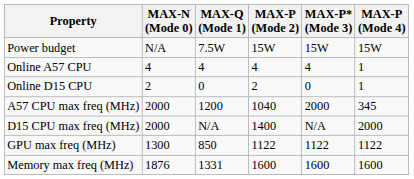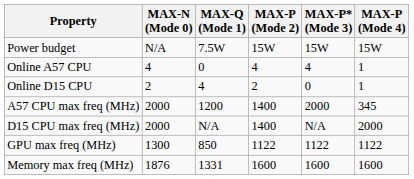 <table class="wikitable">
 <tr>
 <th>Property</th>
 <th>MAX-N<br>(Mode 0)</th>
 <th>MAX-Q<br>(Mode 1)</th>
 <th>MAX-P<br>(Mode 2)</th>
 <th>MAX-P*<br>(Mode 3)</th>
 <th>MAX-P<br>(Mode 4)</th>
 </tr>
 <tr>
 <td>Power budget</td>
 <td>N/A</td>
 <td>7.5W</td>
 <td>15W</td>
 <td>15W</td>
 <td>15W</td>
 </tr>
 <tr>
 <td>Online A57 CPU</td>
 <td>4</td>
-<td>4</td>
+<td>0</td>
 <td>4</td>
 <td>4</td>
 <td>1</td>
 </tr>
 <tr>
 <td>Online D15 CPU</td>
 <td>2</td>
-<td>0</td>
+<td>4</td>
 <td>2</td>
 <td>0</td>
 <td>1</td>
 </tr>
 <tr>
 <td>A57 CPU max freq (MHz)</td>
 <td>2000</td>
 <td>1200</td>
-<td>1040</td>
+<td>1400</td>
 <td>2000</td>
 <td>345</td>
 </tr>
 <tr>
 <td>D15 CPU max freq (MHz)</td>
 <td>2000</td>
 <td>N/A</td>
 <td>1400</td>
 <td>N/A</td>
 <td>2000</td>
 </tr>
 <tr>
 <td>GPU max freq (MHz)</td>
 <td>1300</td>
 <td>850</td>
 <td>1122</td>
 <td>1122</td>
 <td>1122</td>
 </tr>
 <tr>
 <td>Memory max freq (MHz)</td>
 <td>1876</td>
 <td>1331</td>
 <td>1600</td>
 <td>1600</td>
 <td>1600</td>
 </tr>
 </table>
